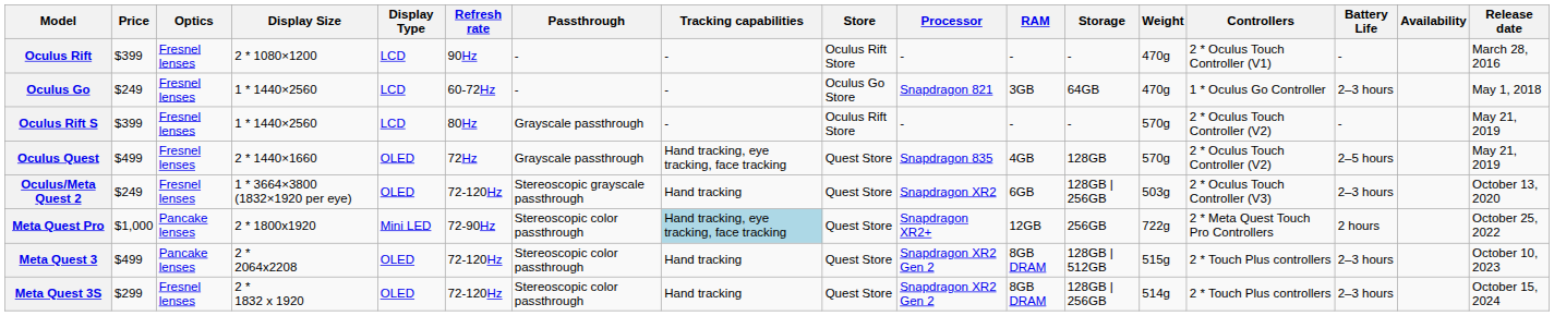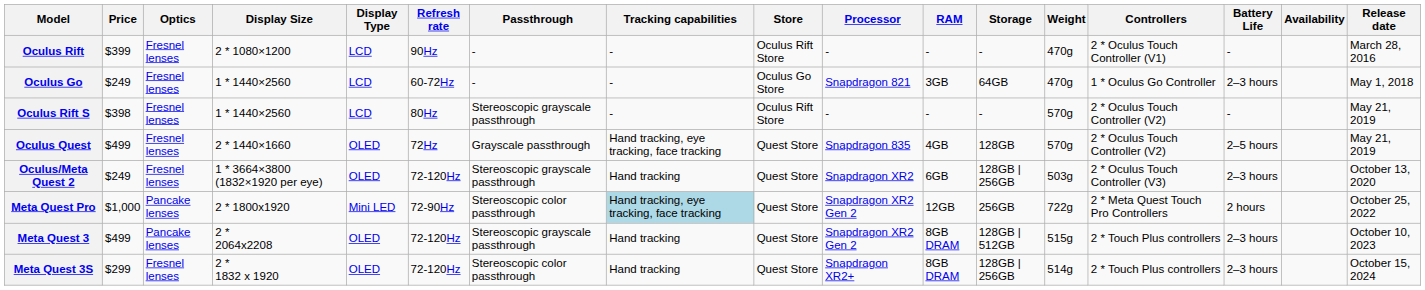 <table class="wikitable sortable">
 <tr>
 <th>Model</th>
 <th>Price</th>
 <th>Optics</th>
 <th>Display Size</th>
 <th>Display Type</th>
 <th><a href='#'>Refresh rate</a></th>
 <th>Passthrough</th>
 <th>Tracking capabilities</th>
 <th>Store</th>
 <th><a href='#'>Processor</a></th>
 <th><a href='#'>RAM</a></th>
 <th>Storage</th>
 <th>Weight</th>
 <th>Controllers</th>
 <th>Battery Life</th>
 <th>Availability</th>
 <th>Release date</th>
 </tr>
 <tr>
 <th><a href='#'>Oculus Rift</a></th>
 <td>$399</td>
 <td><a href='#'>Fresnel lenses</a></td>
 <td>2 * 1080×1200</td>
 <td><a href='#'>LCD</a></td>
 <td>90<a href='#'>Hz</a></td>
 <td>-</td>
 <td>-</td>
 <td>Oculus Rift Store</td>
 <td>-</td>
 <td>-</td>
 <td>-</td>
 <td>470g</td>
 <td>2 * Oculus Touch Controller (V1)</td>
 <td>-</td>
 <td></td>
 <td>March 28, 2016</td>
 </tr>
 <tr>
 <th><a href='#'>Oculus Go</a></th>
 <td $199>$249</td>
 <td><a href='#'>Fresnel lenses</a></td>
 <td>1 * 1440×2560</td>
 <td><a href='#'>LCD</a></td>
 <td>60-72<a href='#'>Hz</a></td>
 <td>-</td>
 <td>-</td>
 <td>Oculus Go Store</td>
 <td><a href='#'>Snapdragon 821</a></td>
 <td>3GB</td>
 <td 32GB>64GB</td>
 <td>470g</td>
 <td>1 * Oculus Go Controller</td>
 <td>2–3 hours</td>
 <td></td>
 <td>May 1, 2018</td>
 </tr>
 <tr>
 <th><a href='#'>Oculus Rift S</a></th>
-<td>$399</td>
+<td>$398</td>
 <td><a href='#'>Fresnel lenses</a></td>
 <td>1 * 1440×2560</td>
 <td><a href='#'>LCD</a></td>
 <td>80<a href='#'>Hz</a></td>
-<td>Grayscale passthrough</td>
+<td>Stereoscopic grayscale passthrough</td>
 <td>-</td>
 <td>Oculus Rift Store</td>
 <td>-</td>
 <td>-</td>
 <td>-</td>
 <td>570g</td>
 <td>2 * Oculus Touch Controller (V2)</td>
 <td>-</td>
 <td></td>
 <td>May 21, 2019</td>
 </tr>
 <tr>
 <th><a href='#'>Oculus Quest</a></th>
 <td $399>$499</td>
 <td><a href='#'>Fresnel lenses</a></td>
 <td>2 * 1440×1660</td>
 <td><a href='#'>OLED</a></td>
 <td>72<a href='#'>Hz</a></td>
 <td>Grayscale passthrough</td>
 <td>Hand tracking, eye tracking, face tracking</td>
 <td>Quest Store</td>
 <td><a href='#'>Snapdragon 835</a></td>
 <td>4GB</td>
 <td 64GB>128GB</td>
 <td>570g</td>
 <td>2 * Oculus Touch Controller (V2)</td>
 <td>2–5 hours</td>
 <td></td>
 <td>May 21, 2019</td>
 </tr>
 <tr>
 <th><a href='#'>Oculus/Meta Quest 2</a></th>
 <td $299>$249</td>
 <td><a href='#'>Fresnel lenses</a></td>
 <td>1 * 3664×3800 (1832×1920 per eye)</td>
 <td><a href='#'>OLED</a></td>
 <td>72-120<a href='#'>Hz</a></td>
 <td>Stereoscopic grayscale passthrough</td>
 <td>Hand tracking</td>
 <td>Quest Store</td>
 <td><a href='#'>Snapdragon XR2</a></td>
 <td>6GB</td>
 <td 64GB (Discontinued)>128GB | 256GB</td>
 <td>503g</td>
 <td>2 * Oculus Touch Controller (V3)</td>
 <td>2–3 hours</td>
 <td></td>
 <td>October 13, 2020</td>
 </tr>
 <tr>
 <th><a href='#'>Meta Quest Pro</a></th>
 <td>$1,000</td>
 <td><a href='#'>Pancake lenses</a></td>
 <td>2 * 1800x1920</td>
 <td><a href='#'>Mini LED</a></td>
 <td>72-90<a href='#'>Hz</a></td>
 <td>Stereoscopic color passthrough</td>
 <td style="background: lightblue;">Hand tracking, eye tracking, face tracking</td>
 <td>Quest Store</td>
-<td><a href='#'>Snapdragon XR2+</a></td>
+<td><a href='#'>Snapdragon XR2 Gen 2</a></td>
 <td>12GB</td>
 <td>256GB</td>
 <td>722g</td>
 <td>2 * Meta Quest Touch Pro Controllers</td>
 <td>2 hours</td>
 <td></td>
 <td>October 25, 2022</td>
 </tr>
 <tr>
 <th><a href='#'>Meta Quest 3</a></th>
 <td $499>$499</td>
 <td><a href='#'>Pancake lenses</a></td>
 <td>2 *<br>2064x2208</td>
 <td><a href='#'>OLED</a></td>
 <td>72-120<a href='#'>Hz</a></td>
-<td>Stereoscopic color passthrough</td>
+<td>Stereoscopic grayscale passthrough</td>
 <td>Hand tracking</td>
 <td>Quest Store</td>
 <td><a href='#'>Snapdragon XR2 Gen 2</a></td>
 <td>8GB <a href='#'>DRAM</a></td>
 <td 128GB>128GB | 512GB</td>
 <td>515g</td>
 <td>2 * Touch Plus controllers</td>
 <td>2–3 hours</td>
 <td></td>
 <td>October 10, 2023</td>
 </tr>
 <tr>
 <th><a href='#'>Meta Quest 3S</a></th>
 <td $299>$299</td>
 <td><a href='#'>Fresnel lenses</a></td>
 <td>2 *<br>1832 x 1920</td>
 <td><a href='#'>OLED</a></td>
 <td>72-120<a href='#'>Hz</a></td>
 <td>Stereoscopic color passthrough</td>
 <td>Hand tracking</td>
 <td>Quest Store</td>
-<td><a href='#'>Snapdragon XR2 Gen 2</a></td>
+<td><a href='#'>Snapdragon XR2+</a></td>
 <td>8GB <a href='#'>DRAM</a></td>
 <td 128GB>128GB | 256GB</td>
 <td>514g</td>
 <td>2 * Touch Plus controllers</td>
 <td>2–3 hours</td>
 <td></td>
 <td>October 15, 2024</td>
 </tr>
 </table>
